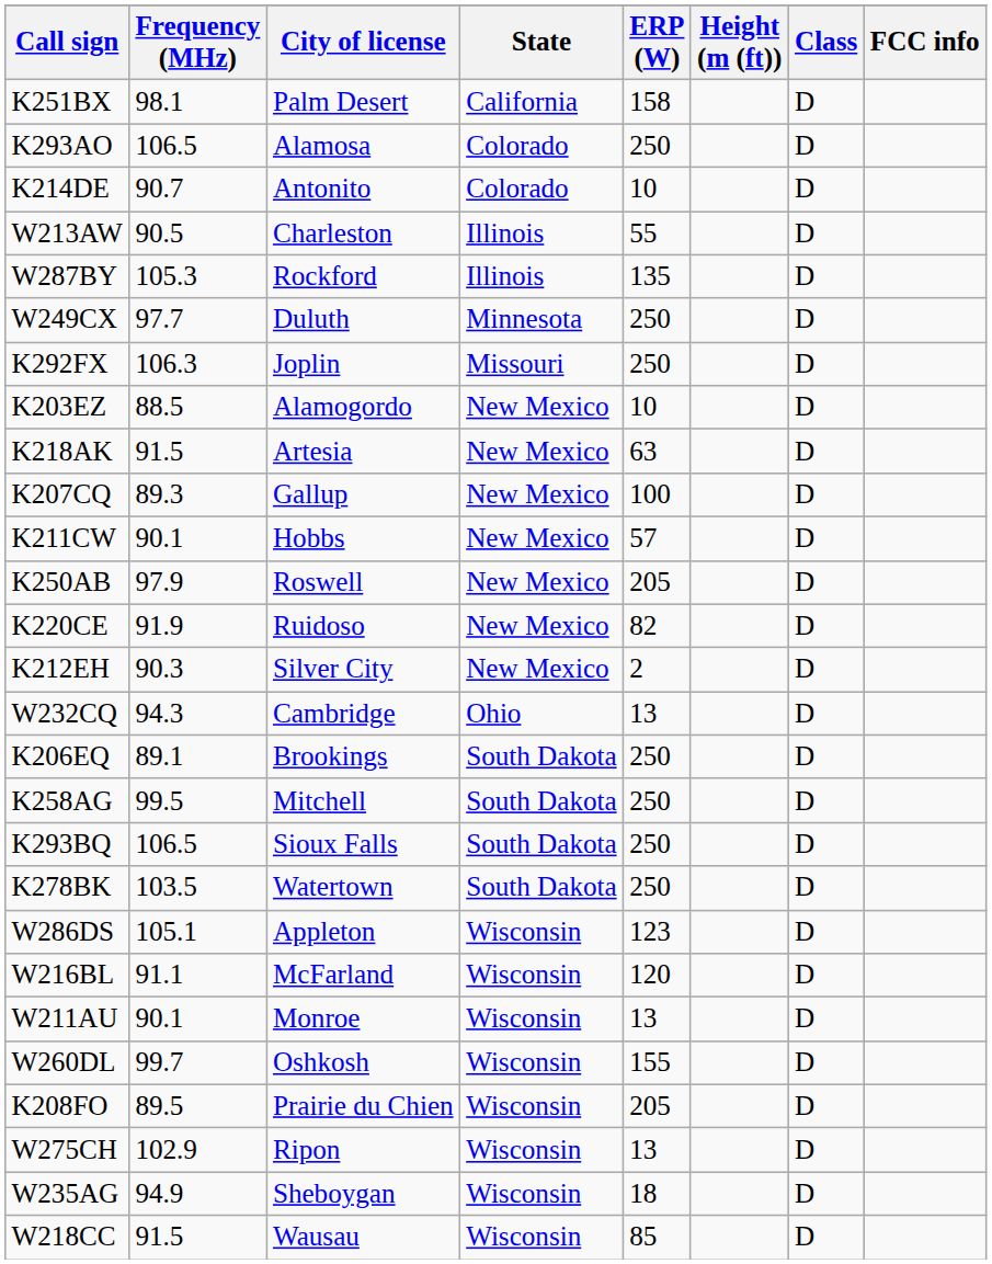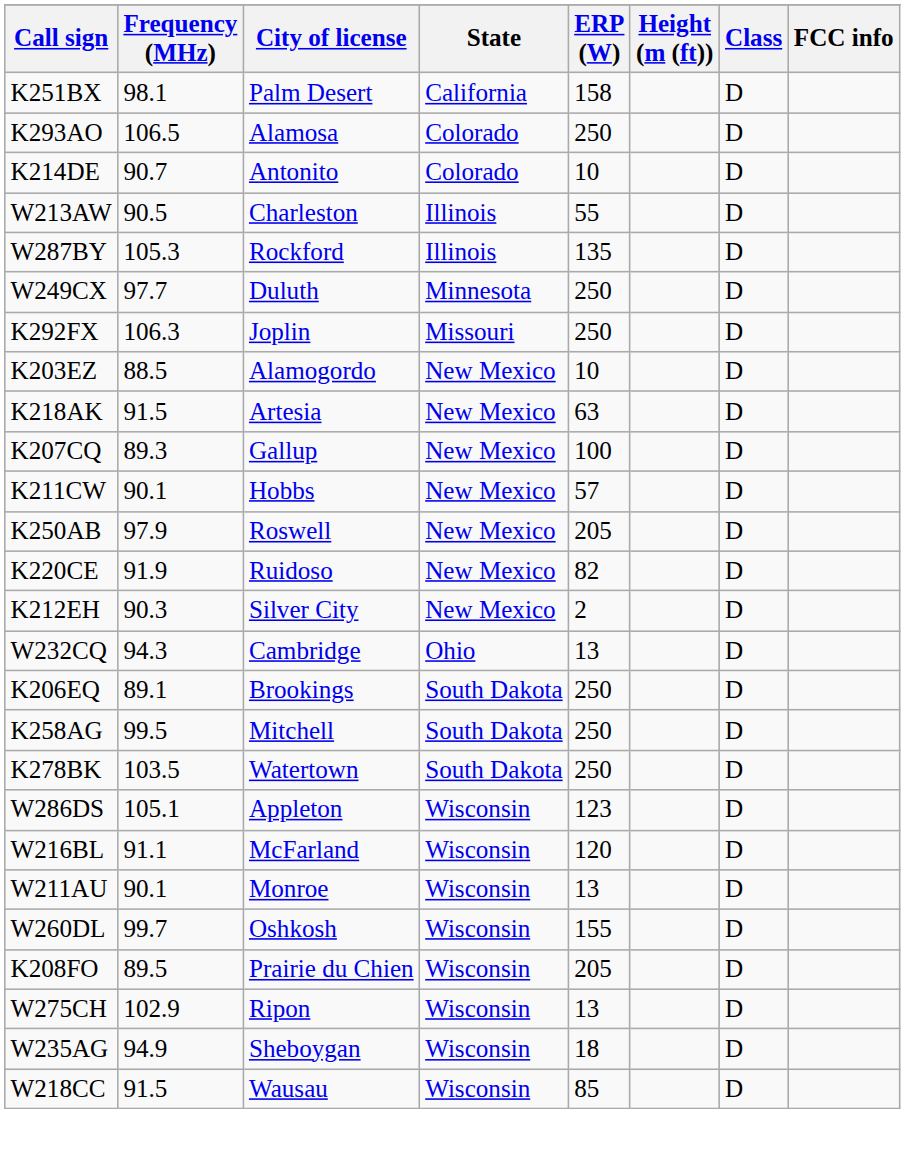 <table class="wikitable sortable">
 <tr>
 </tr>
 <tr>
 <th><a href='#'>Call sign</a></th>
 <th data-sort-type="number"><a href='#'>Frequency</a><br>(<a href='#'>MHz</a>)</th>
 <th><a href='#'>City of license</a></th>
 <th>State</th>
 <th data-sort-type="number"><a href='#'>ERP</a><br>(<a href='#'>W</a>)</th>
 <th data-sort-type="number"><a href='#'>Height</a><br>(<a href='#'>m</a> (<a href='#'>ft</a>))</th>
 <th><a href='#'>Class</a></th>
 <th class="unsortable">FCC info</th>
 </tr>
 <tr>
 <td>K251BX</td>
 <td>98.1</td>
 <td><a href='#'>Palm Desert</a></td>
 <td><a href='#'>California</a></td>
 <td>158</td>
 <td></td>
 <td>D</td>
 <td></td>
 </tr>
 <tr>
 <td>K293AO</td>
 <td>106.5</td>
 <td><a href='#'>Alamosa</a></td>
 <td><a href='#'>Colorado</a></td>
 <td>250</td>
 <td></td>
 <td>D</td>
 <td></td>
 </tr>
 <tr>
 <td>K214DE</td>
 <td>90.7</td>
 <td><a href='#'>Antonito</a></td>
 <td><a href='#'>Colorado</a></td>
 <td>10</td>
 <td></td>
 <td>D</td>
 <td></td>
 </tr>
 <tr>
 <td>W213AW</td>
 <td>90.5</td>
 <td><a href='#'>Charleston</a></td>
 <td><a href='#'>Illinois</a></td>
 <td>55</td>
 <td></td>
 <td>D</td>
 <td></td>
 </tr>
 <tr>
 <td>W287BY</td>
 <td>105.3</td>
 <td><a href='#'>Rockford</a></td>
 <td><a href='#'>Illinois</a></td>
 <td>135</td>
 <td></td>
 <td>D</td>
 <td></td>
 </tr>
 <tr>
 <td>W249CX</td>
 <td>97.7</td>
 <td><a href='#'>Duluth</a></td>
 <td><a href='#'>Minnesota</a></td>
 <td>250</td>
 <td></td>
 <td>D</td>
 <td></td>
 </tr>
 <tr>
 <td>K292FX</td>
 <td>106.3</td>
 <td><a href='#'>Joplin</a></td>
 <td><a href='#'>Missouri</a></td>
 <td>250</td>
 <td></td>
 <td>D</td>
 <td></td>
 </tr>
 <tr>
 <td>K203EZ</td>
 <td>88.5</td>
 <td><a href='#'>Alamogordo</a></td>
 <td><a href='#'>New Mexico</a></td>
 <td>10</td>
 <td></td>
 <td>D</td>
 <td></td>
 </tr>
 <tr>
 <td>K218AK</td>
 <td>91.5</td>
 <td><a href='#'>Artesia</a></td>
 <td><a href='#'>New Mexico</a></td>
 <td>63</td>
 <td></td>
 <td>D</td>
 <td></td>
 </tr>
 <tr>
 <td>K207CQ</td>
 <td>89.3</td>
 <td><a href='#'>Gallup</a></td>
 <td><a href='#'>New Mexico</a></td>
 <td>100</td>
 <td></td>
 <td>D</td>
 <td></td>
 </tr>
 <tr>
 <td>K211CW</td>
 <td>90.1</td>
 <td><a href='#'>Hobbs</a></td>
 <td><a href='#'>New Mexico</a></td>
 <td>57</td>
 <td></td>
 <td>D</td>
 <td></td>
 </tr>
 <tr>
 <td>K250AB</td>
 <td>97.9</td>
 <td><a href='#'>Roswell</a></td>
 <td><a href='#'>New Mexico</a></td>
 <td>205</td>
 <td></td>
 <td>D</td>
 <td></td>
 </tr>
 <tr>
 <td>K220CE</td>
 <td>91.9</td>
 <td><a href='#'>Ruidoso</a></td>
 <td><a href='#'>New Mexico</a></td>
 <td>82</td>
 <td></td>
 <td>D</td>
 <td></td>
 </tr>
 <tr>
 <td>K212EH</td>
 <td>90.3</td>
 <td><a href='#'>Silver City</a></td>
 <td><a href='#'>New Mexico</a></td>
 <td>2</td>
 <td></td>
 <td>D</td>
 <td></td>
 </tr>
 <tr>
 <td>W232CQ</td>
 <td>94.3</td>
 <td><a href='#'>Cambridge</a></td>
 <td><a href='#'>Ohio</a></td>
 <td>13</td>
 <td></td>
 <td>D</td>
 <td></td>
 </tr>
 <tr>
 <td>K206EQ</td>
 <td>89.1</td>
 <td><a href='#'>Brookings</a></td>
 <td><a href='#'>South Dakota</a></td>
 <td>250</td>
 <td></td>
 <td>D</td>
 <td></td>
 </tr>
 <tr>
 <td>K258AG</td>
 <td>99.5</td>
 <td><a href='#'>Mitchell</a></td>
 <td><a href='#'>South Dakota</a></td>
 <td>250</td>
 <td></td>
 <td>D</td>
 <td></td>
 </tr>
 <tr>
-<td>K293BQ</td>
-<td>106.5</td>
-<td><a href='#'>Sioux Falls</a></td>
-<td><a href='#'>South Dakota</a></td>
-<td>250</td>
-<td></td>
-<td>D</td>
-<td></td>
-</tr>
-<tr>
 <td>K278BK</td>
 <td>103.5</td>
 <td><a href='#'>Watertown</a></td>
 <td><a href='#'>South Dakota</a></td>
 <td>250</td>
 <td></td>
 <td>D</td>
 <td></td>
 </tr>
 <tr>
 <td>W286DS</td>
 <td>105.1</td>
 <td><a href='#'>Appleton</a></td>
 <td><a href='#'>Wisconsin</a></td>
 <td>123</td>
 <td></td>
 <td>D</td>
 <td></td>
 </tr>
 <tr>
 <td>W216BL</td>
 <td>91.1</td>
 <td><a href='#'>McFarland</a></td>
 <td><a href='#'>Wisconsin</a></td>
 <td>120</td>
 <td></td>
 <td>D</td>
 <td></td>
 </tr>
 <tr>
 <td>W211AU</td>
 <td>90.1</td>
 <td><a href='#'>Monroe</a></td>
 <td><a href='#'>Wisconsin</a></td>
 <td>13</td>
 <td></td>
 <td>D</td>
 <td></td>
 </tr>
 <tr>
 <td>W260DL</td>
 <td>99.7</td>
 <td><a href='#'>Oshkosh</a></td>
 <td><a href='#'>Wisconsin</a></td>
 <td>155</td>
 <td></td>
 <td>D</td>
 <td></td>
 </tr>
 <tr>
 <td>K208FO</td>
 <td>89.5</td>
 <td><a href='#'>Prairie du Chien</a></td>
 <td><a href='#'>Wisconsin</a></td>
 <td>205</td>
 <td></td>
 <td>D</td>
 <td></td>
 </tr>
 <tr>
 <td>W275CH</td>
 <td>102.9</td>
 <td><a href='#'>Ripon</a></td>
 <td><a href='#'>Wisconsin</a></td>
 <td>13</td>
 <td></td>
 <td>D</td>
 <td></td>
 </tr>
 <tr>
 <td>W235AG</td>
 <td>94.9</td>
 <td><a href='#'>Sheboygan</a></td>
 <td><a href='#'>Wisconsin</a></td>
 <td>18</td>
 <td></td>
 <td>D</td>
 <td></td>
 </tr>
 <tr>
 <td>W218CC</td>
 <td>91.5</td>
 <td><a href='#'>Wausau</a></td>
 <td><a href='#'>Wisconsin</a></td>
 <td>85</td>
 <td></td>
 <td>D</td>
 <td></td>
 </tr>
 </table>
